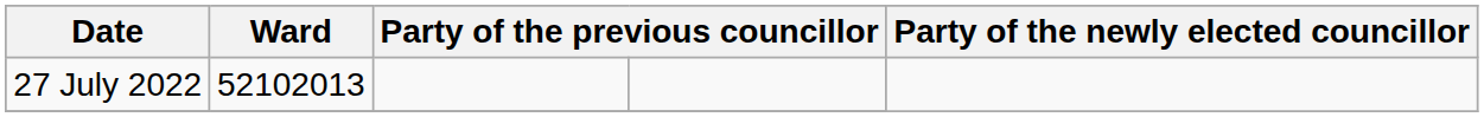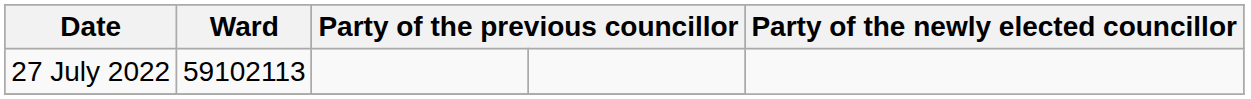 <table class="wikitable">
 <tr>
 <th>Date</th>
 <th>Ward</th>
 <th colspan=2>Party of the previous councillor</th>
 <th colspan=2>Party of the newly elected councillor</th>
 </tr>
 <tr>
 <td>27 July 2022</td>
-<td>52102013</td>
+<td>59102113</td>
 <td></td>
 <td></td>
 </tr>
 <tr>
 </tr>
 </table>
